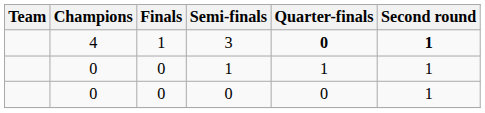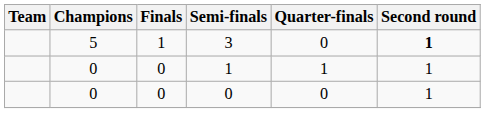 <table class="wikitable sortable" style="text-align:center">
 <tr>
 <th>Team</th>
 <th>Champions</th>
 <th>Finals</th>
 <th>Semi-finals</th>
 <th>Quarter-finals</th>
 <th>Second round</th>
 </tr>
 <tr>
 <td align=left></td>
-<td>4</td>
+<td>5</td>
 <td>1</td>
 <td>3</td>
-<td><strong>0</strong></td>
+<td>0</td>
 <td><strong>1</strong></td>
 </tr>
 <tr>
 <td align=left></td>
 <td>0</td>
 <td>0</td>
 <td>1</td>
 <td>1</td>
 <td>1</td>
 </tr>
 <tr>
 <td align=left></td>
 <td>0</td>
 <td>0</td>
 <td>0</td>
 <td>0</td>
 <td>1</td>
 </tr>
 <tr>
 </tr>
 </table>
